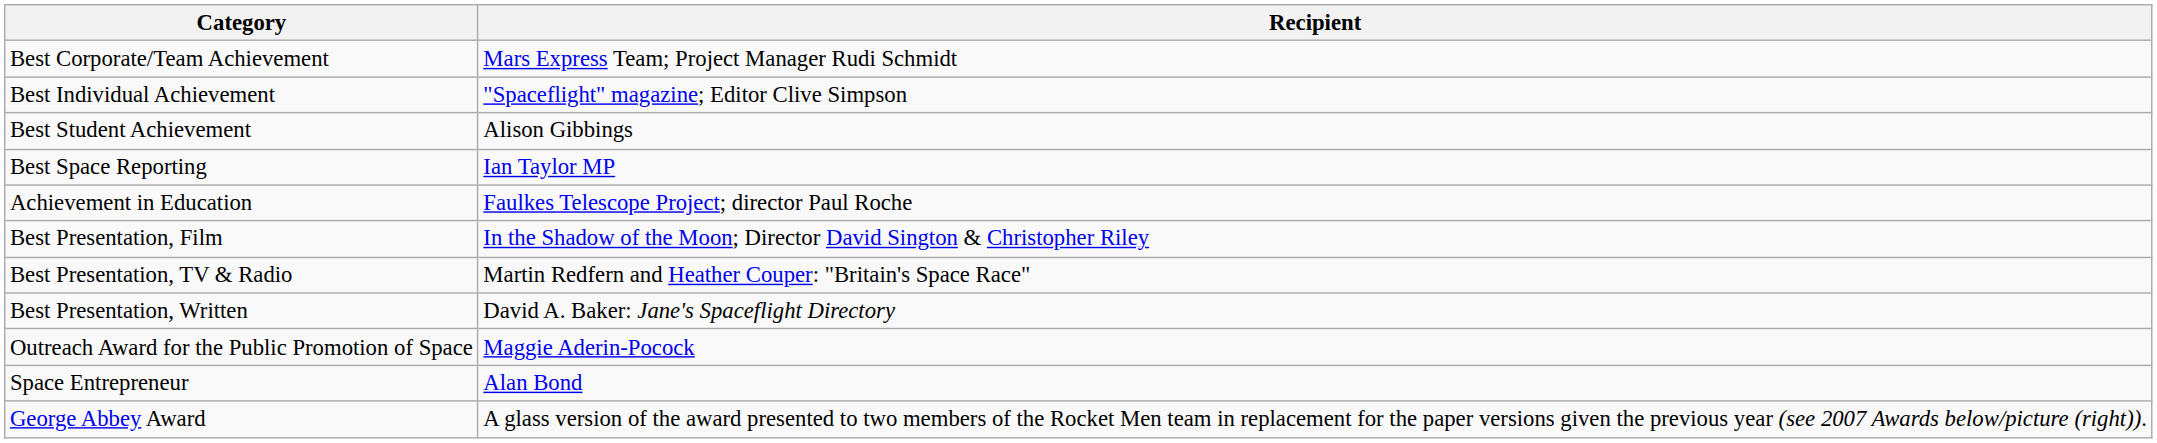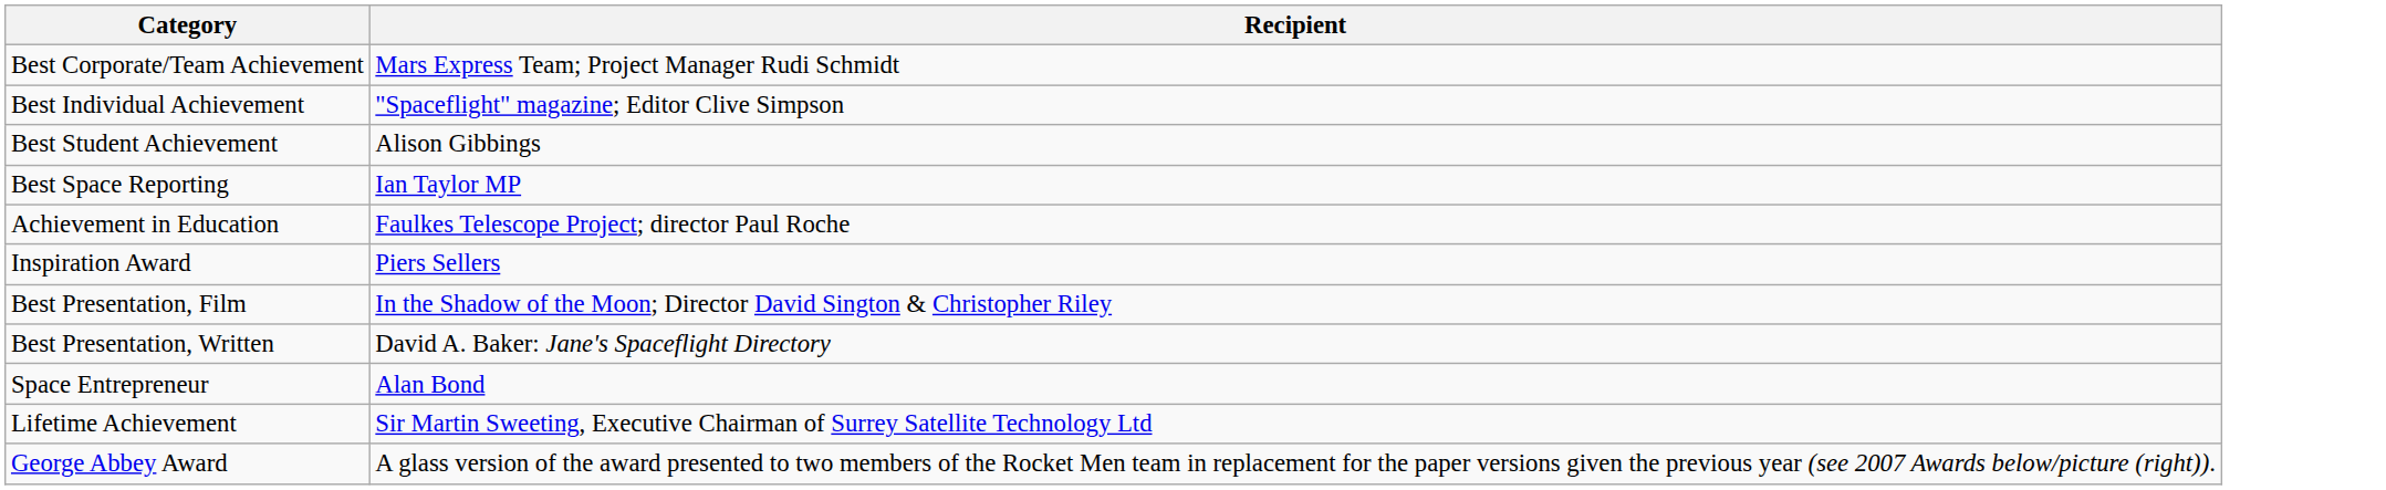 <table class="wikitable">
 <tr>
 <th>Category</th>
 <th>Recipient</th>
 </tr>
 <tr>
 <td>Best Corporate/Team Achievement</td>
 <td><a href='#'>Mars Express</a> Team; Project Manager Rudi Schmidt</td>
 </tr>
 <tr>
 <td>Best Individual Achievement</td>
 <td><a href='#'>"Spaceflight" magazine</a>; Editor Clive Simpson</td>
 </tr>
 <tr>
 <td>Best Student Achievement</td>
 <td>Alison Gibbings</td>
 </tr>
 <tr>
 <td>Best Space Reporting</td>
 <td><a href='#'>Ian Taylor MP</a></td>
 </tr>
 <tr>
 <td>Achievement in Education</td>
 <td><a href='#'>Faulkes Telescope Project</a>; director Paul Roche</td>
 </tr>
 <tr>
+<td>Inspiration Award</td>
+<td><a href='#'>Piers Sellers</a></td>
+</tr>
+<tr>
 <td>Best Presentation, Film</td>
 <td><a href='#'>In the Shadow of the Moon</a>; Director <a href='#'>David Sington</a> & <a href='#'>Christopher Riley</a></td>
-</tr>
-<tr>
-<td>Best Presentation, TV & Radio</td>
-<td>Martin Redfern and <a href='#'>Heather Couper</a>: "Britain's Space Race"</td>
 </tr>
 <tr>
 <td>Best Presentation, Written</td>
 <td>David A. Baker: <em>Jane's Spaceflight Directory</em></td>
 </tr>
 <tr>
-<td>Outreach Award for the Public Promotion of Space</td>
-<td><a href='#'>Maggie Aderin-Pocock</a></td>
+<td>Space Entrepreneur</td>
+<td><a href='#'>Alan Bond</a></td>
 </tr>
 <tr>
-<td>Space Entrepreneur</td>
-<td><a href='#'>Alan Bond</a></td>
+<td>Lifetime Achievement</td>
+<td><a href='#'>Sir Martin Sweeting</a>, Executive Chairman of <a href='#'>Surrey Satellite Technology Ltd</a></td>
 </tr>
 <tr>
 <td><a href='#'>George Abbey</a> Award</td>
 <td>A glass version of the award presented to two members of the Rocket Men team in replacement for the paper versions given the previous year <em>(see 2007 Awards below/picture (right))</em>.</td>
 </tr>
 </table>
